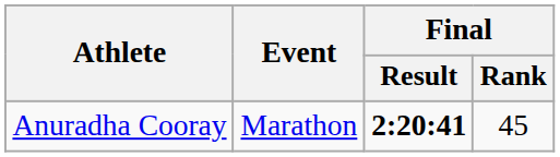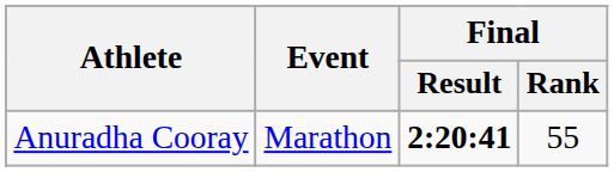 <table class="wikitable" style="font-size:90%">
 <tr>
 <th rowspan="2">Athlete</th>
 <th rowspan="2">Event</th>
 <th colspan="2">Final</th>
 </tr>
 <tr style="font-size:95%">
 <th>Result</th>
 <th>Rank</th>
 </tr>
 <tr align=center>
 <td align=left><a href='#'>Anuradha Cooray</a></td>
 <td align=left><a href='#'>Marathon</a></td>
 <td><strong>2:20:41</strong></td>
-<td>45</td>
+<td>55</td>
 </tr>
 </table>
